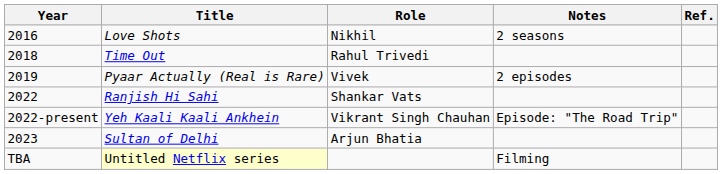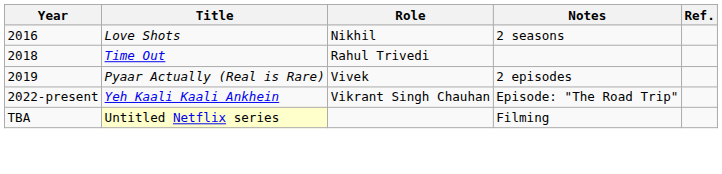 <table class="wikitable sortable plainrowheaders">
 <tr style="background:#ccc; text-align:center;">
 <th scope="col">Year</th>
 <th scope="col">Title</th>
 <th scope="col">Role</th>
 <th>Notes</th>
 <th scope="col" class="unsortable">Ref.</th>
 </tr>
 <tr>
 <td>2016</td>
 <td scope="row"><em>Love Shots</em></td>
 <td>Nikhil</td>
 <td>2 seasons</td>
 <td></td>
 </tr>
 <tr>
 <td>2018</td>
 <td scope="row"><em><a href='#'>Time Out</a></em></td>
 <td>Rahul Trivedi</td>
 <td></td>
 <td></td>
 </tr>
 <tr>
 <td>2019</td>
 <td scope="row"><em>Pyaar Actually (Real is Rare)</em></td>
 <td>Vivek</td>
 <td>2 episodes</td>
 <td></td>
 </tr>
 <tr>
-<td rowspan="1">2022</td>
-<td scope="row"><em><a href='#'>Ranjish Hi Sahi</a></em></td>
-<td>Shankar Vats</td>
-<td></td>
-<td></td>
-</tr>
-<tr>
 <td>2022-present</td>
 <td scope="row"><em><a href='#'>Yeh Kaali Kaali Ankhein</a></em></td>
 <td>Vikrant Singh Chauhan</td>
 <td>Episode: "The Road Trip"</td>
-<td></td>
-</tr>
-<tr>
-<td>2023</td>
-<td><em><a href='#'>Sultan of Delhi</a></em></td>
-<td>Arjun Bhatia</td>
-<td></td>
 <td></td>
 </tr>
 <tr>
 <td>TBA</td>
 <td style="background:#FFFFCC;">Untitled <a href='#'>Netflix</a> series </td>
 <td></td>
 <td>Filming</td>
 <td></td>
 </tr>
 </table>
